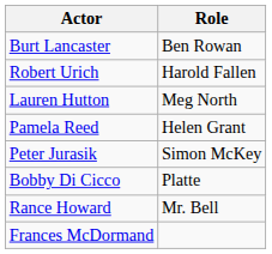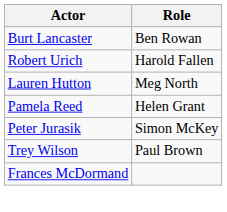 <table class="wikitable">
 <tr>
 <th>Actor</th>
 <th>Role</th>
 </tr>
 <tr>
 <td><a href='#'>Burt Lancaster</a></td>
 <td>Ben Rowan</td>
 </tr>
 <tr>
 <td><a href='#'>Robert Urich</a></td>
 <td>Harold Fallen</td>
 </tr>
 <tr>
 <td><a href='#'>Lauren Hutton</a></td>
 <td>Meg North</td>
 </tr>
 <tr>
 <td><a href='#'>Pamela Reed</a></td>
 <td>Helen Grant</td>
 </tr>
 <tr>
 <td><a href='#'>Peter Jurasik</a></td>
 <td>Simon McKey</td>
 </tr>
 <tr>
-<td><a href='#'>Bobby Di Cicco</a></td>
-<td>Platte</td>
-</tr>
-<tr>
-<td><a href='#'>Rance Howard</a></td>
-<td>Mr. Bell</td>
+<td><a href='#'>Trey Wilson</a></td>
+<td>Paul Brown</td>
 </tr>
 <tr>
 <td><a href='#'>Frances McDormand</a></td>
 <td></td>
 </tr>
 </table>
